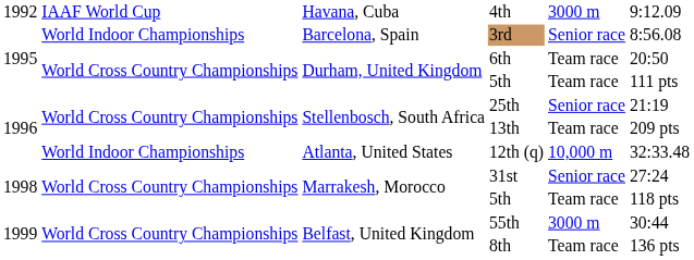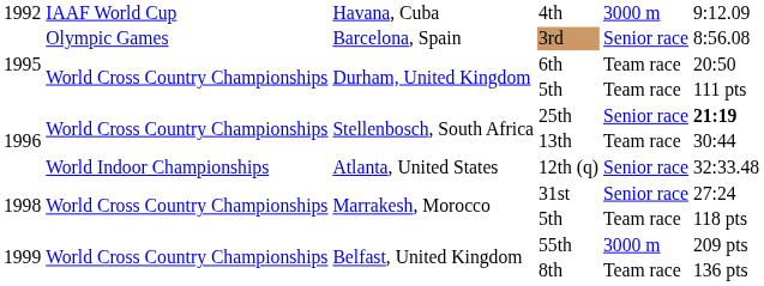 <table>
 <tr>
 <td>1992</td>
 <td><a href='#'>IAAF World Cup</a></td>
 <td><a href='#'>Havana</a>, Cuba</td>
 <td>4th</td>
 <td><a href='#'>3000 m</a></td>
 <td>9:12.09</td>
 </tr>
 <tr>
 <td rowspan=3>1995</td>
-<td><a href='#'>World Indoor Championships</a></td>
+<td><a href='#'>Olympic Games</a></td>
 <td><a href='#'>Barcelona</a>, Spain</td>
 <td bgcolor=cc9966>3rd</td>
 <td><a href='#'>Senior race</a></td>
 <td>8:56.08</td>
 </tr>
 <tr>
 <td rowspan=2><a href='#'>World Cross Country Championships</a></td>
 <td rowspan=2><a href='#'>Durham, United Kingdom</a></td>
 <td>6th</td>
 <td>Team race</td>
 <td>20:50</td>
 </tr>
 <tr>
 <td>5th</td>
 <td>Team race</td>
 <td>111 pts</td>
 </tr>
 <tr>
 <td rowspan=3>1996</td>
 <td rowspan=2><a href='#'>World Cross Country Championships</a></td>
 <td rowspan=2><a href='#'>Stellenbosch</a>, South Africa</td>
 <td>25th</td>
 <td><a href='#'>Senior race</a></td>
-<td>21:19</td>
+<td><strong>21:19</strong></td>
 </tr>
 <tr>
 <td>13th</td>
 <td>Team race</td>
-<td>209 pts</td>
+<td>30:44</td>
 </tr>
 <tr>
 <td><a href='#'>World Indoor Championships</a></td>
 <td><a href='#'>Atlanta</a>, United States</td>
 <td>12th (q)</td>
-<td><a href='#'>10,000 m</a></td>
+<td><a href='#'>Senior race</a></td>
 <td>32:33.48</td>
 </tr>
 <tr>
 <td rowspan=2>1998</td>
 <td rowspan=2><a href='#'>World Cross Country Championships</a></td>
 <td rowspan=2><a href='#'>Marrakesh</a>, Morocco</td>
 <td>31st</td>
 <td><a href='#'>Senior race</a></td>
 <td>27:24</td>
 </tr>
 <tr>
 <td>5th</td>
 <td>Team race</td>
 <td>118 pts</td>
 </tr>
 <tr>
 <td rowspan=2>1999</td>
 <td rowspan=2><a href='#'>World Cross Country Championships</a></td>
 <td rowspan=2><a href='#'>Belfast</a>, United Kingdom</td>
 <td>55th</td>
 <td><a href='#'>3000 m</a></td>
-<td>30:44</td>
+<td>209 pts</td>
 </tr>
 <tr>
 <td>8th</td>
 <td>Team race</td>
 <td>136 pts</td>
 </tr>
 </table>
